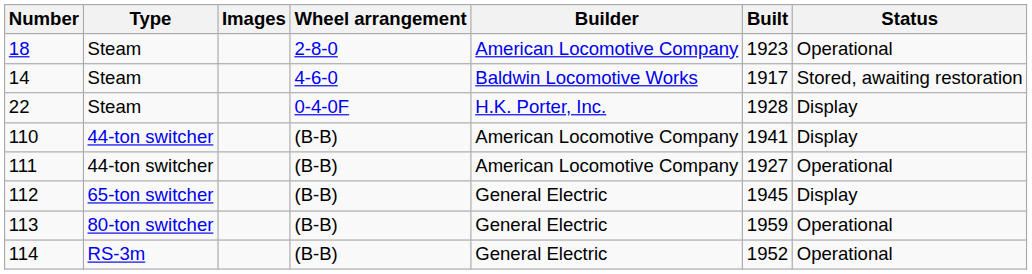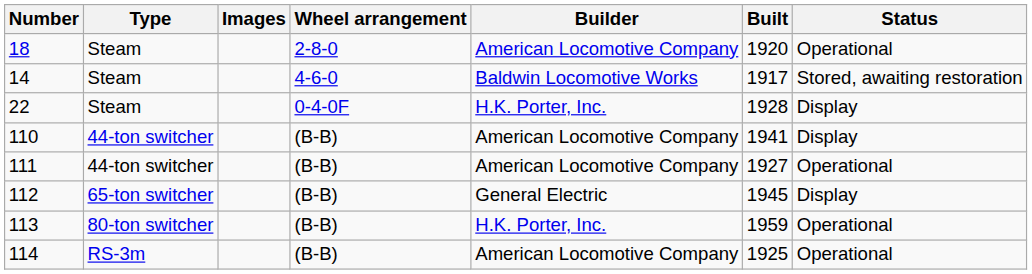 <table class="wikitable" style="font-size:100%;">
 <tr>
 <th>Number</th>
 <th>Type</th>
 <th>Images</th>
 <th>Wheel arrangement</th>
 <th>Builder</th>
 <th>Built</th>
 <th>Status</th>
 </tr>
 <tr>
 <td><a href='#'>18</a></td>
 <td>Steam</td>
 <td></td>
 <td><a href='#'>2-8-0</a></td>
 <td><a href='#'>American Locomotive Company</a></td>
-<td>1923</td>
+<td>1920</td>
 <td>Operational</td>
 </tr>
 <tr>
 <td>14</td>
 <td>Steam</td>
 <td></td>
 <td><a href='#'>4-6-0</a></td>
 <td><a href='#'>Baldwin Locomotive Works</a></td>
 <td>1917</td>
 <td>Stored, awaiting restoration</td>
 </tr>
 <tr>
 <td>22</td>
 <td>Steam</td>
 <td></td>
 <td><a href='#'>0-4-0F</a></td>
 <td><a href='#'>H.K. Porter, Inc.</a></td>
 <td>1928</td>
 <td>Display</td>
 </tr>
 <tr>
 <td>110</td>
 <td><a href='#'>44-ton switcher</a></td>
 <td></td>
 <td>(B-B)</td>
 <td>American Locomotive Company</td>
 <td>1941</td>
 <td>Display</td>
 </tr>
 <tr>
 <td>111</td>
 <td>44-ton switcher</td>
 <td></td>
 <td>(B-B)</td>
 <td>American Locomotive Company</td>
 <td>1927</td>
 <td>Operational</td>
 </tr>
 <tr>
 <td>112</td>
 <td><a href='#'>65-ton switcher</a></td>
 <td></td>
 <td>(B-B)</td>
 <td>General Electric</td>
 <td>1945</td>
 <td>Display</td>
 </tr>
 <tr>
 <td>113</td>
 <td><a href='#'>80-ton switcher</a></td>
 <td></td>
 <td>(B-B)</td>
-<td>General Electric</td>
+<td><a href='#'>H.K. Porter, Inc.</a></td>
 <td>1959</td>
 <td>Operational</td>
 </tr>
 <tr>
 <td>114</td>
 <td><a href='#'>RS-3m</a></td>
 <td></td>
 <td>(B-B)</td>
-<td>General Electric</td>
-<td>1952</td>
+<td>American Locomotive Company</td>
+<td>1925</td>
 <td>Operational</td>
 </tr>
 </table>
